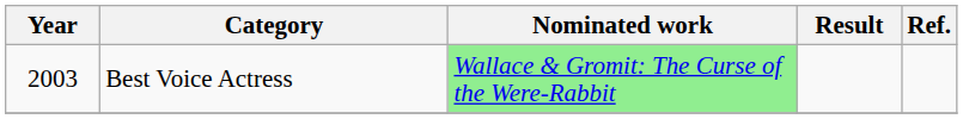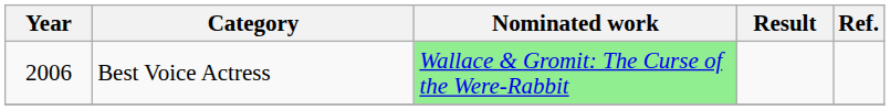 <table class=wikitable>
 <tr>
 <th scope="col" style="width:5em;">Year</th>
 <th scope="col" style="width:26em;">Category</th>
 <th scope="col" style="width:25em;">Nominated work</th>
 <th scope="col" style="width:5em;">Result</th>
 <th>Ref.</th>
 </tr>
 <tr>
-<td style="text-align:center;">2003</td>
+<td style="text-align:center;">2006</td>
 <td>Best Voice Actress</td>
 <td style="background: lightgreen;"><em><a href='#'>Wallace & Gromit: The Curse of the Were-Rabbit</a></em></td>
 <td></td>
 <td></td>
 </tr>
 <tr>
 </tr>
 </table>
